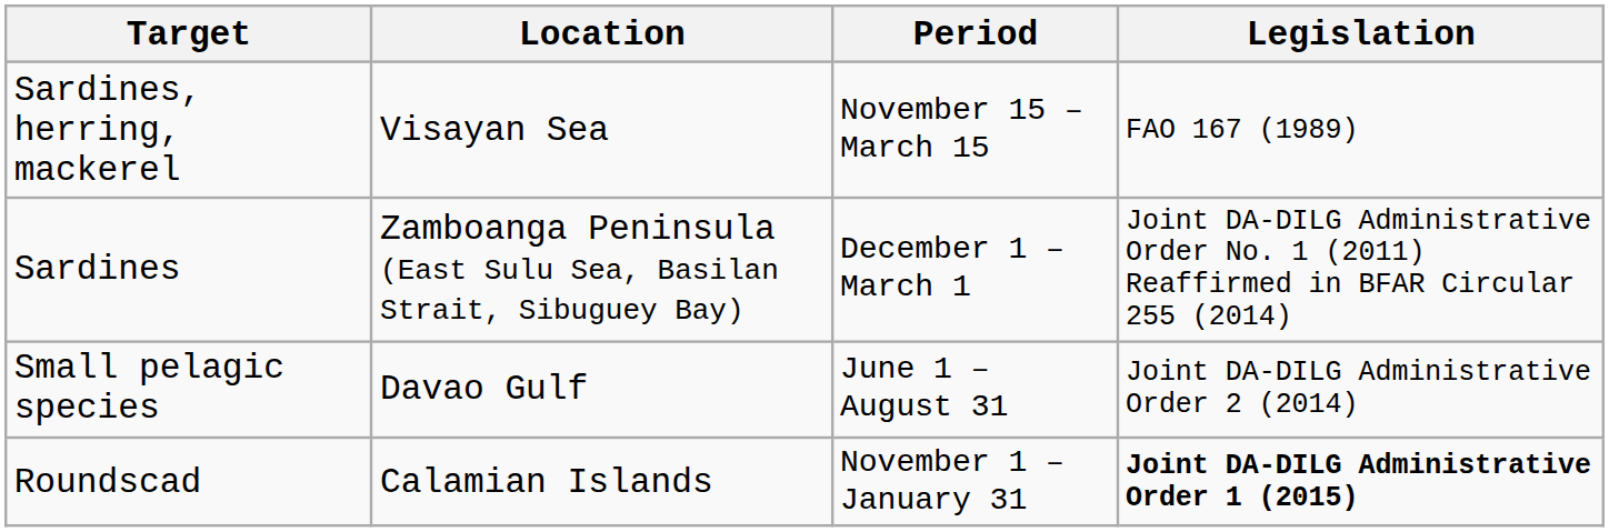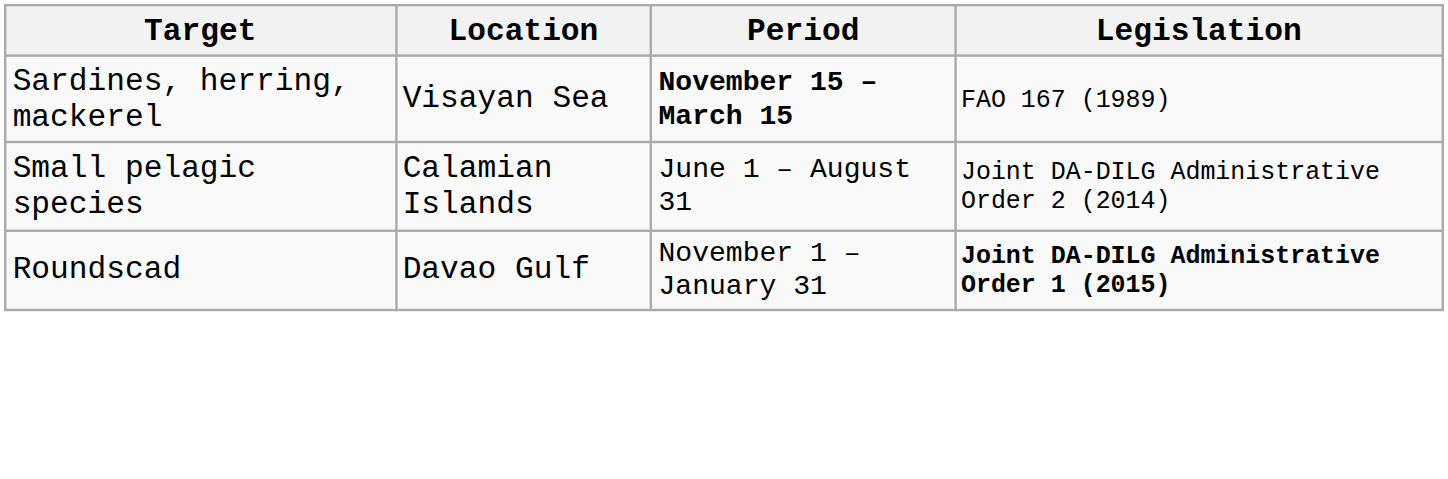 <table class="wikitable floatright" style="text-align: left; max-width: 600px;">
 <tr>
 <th>Target</th>
 <th>Location</th>
 <th>Period</th>
 <th>Legislation</th>
 </tr>
 <tr>
 <td>Sardines, herring, mackerel</td>
 <td>Visayan Sea</td>
-<td style="font-size: 90%;">November 15 – March 15</td>
+<td style="font-size: 90%;"><strong>November 15 – March 15</strong></td>
 <td style="font-size: 80%;">FAO 167 (1989)</td>
 </tr>
 <tr>
-<td>Sardines</td>
-<td>Zamboanga Peninsula<br><small>(East Sulu Sea, Basilan Strait, Sibuguey Bay)</small></td>
-<td style="font-size: 90%;">December 1 – March 1</td>
-<td style="font-size: 80%;">Joint DA-DILG Administrative Order No. 1 (2011)<br>Reaffirmed in BFAR Circular 255 (2014)</td>
-</tr>
-<tr>
 <td>Small pelagic species</td>
-<td>Davao Gulf</td>
+<td>Calamian Islands</td>
 <td style="font-size: 90%;">June 1 – August 31</td>
 <td style="font-size: 80%;">Joint DA-DILG Administrative Order 2 (2014)</td>
 </tr>
 <tr>
 <td>Roundscad</td>
-<td>Calamian Islands</td>
+<td>Davao Gulf</td>
 <td style="font-size: 90%;">November 1 – January 31</td>
 <td style="font-size: 80%;"><strong>Joint DA-DILG Administrative Order 1 (2015)</strong></td>
 </tr>
 </table>
